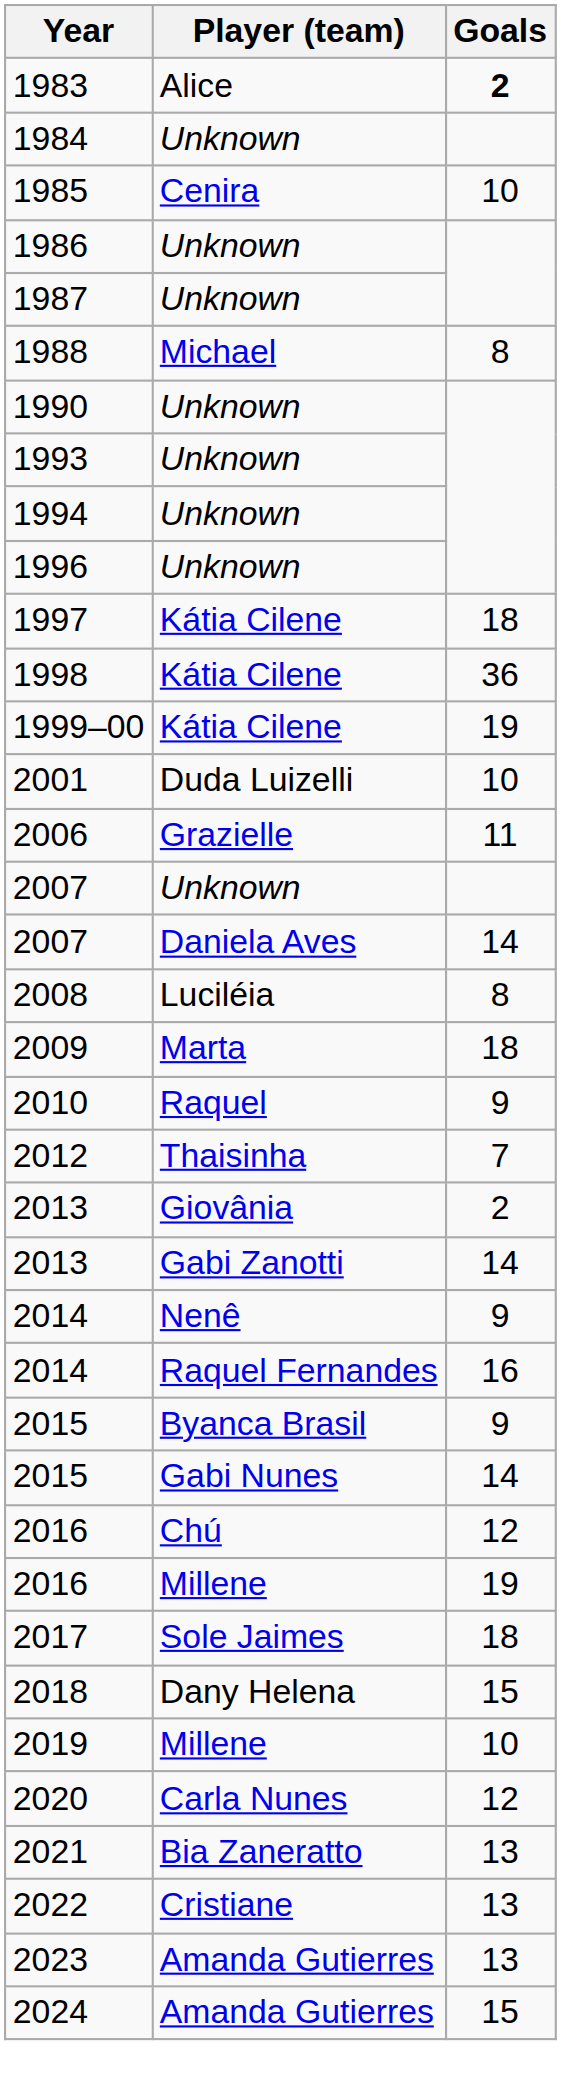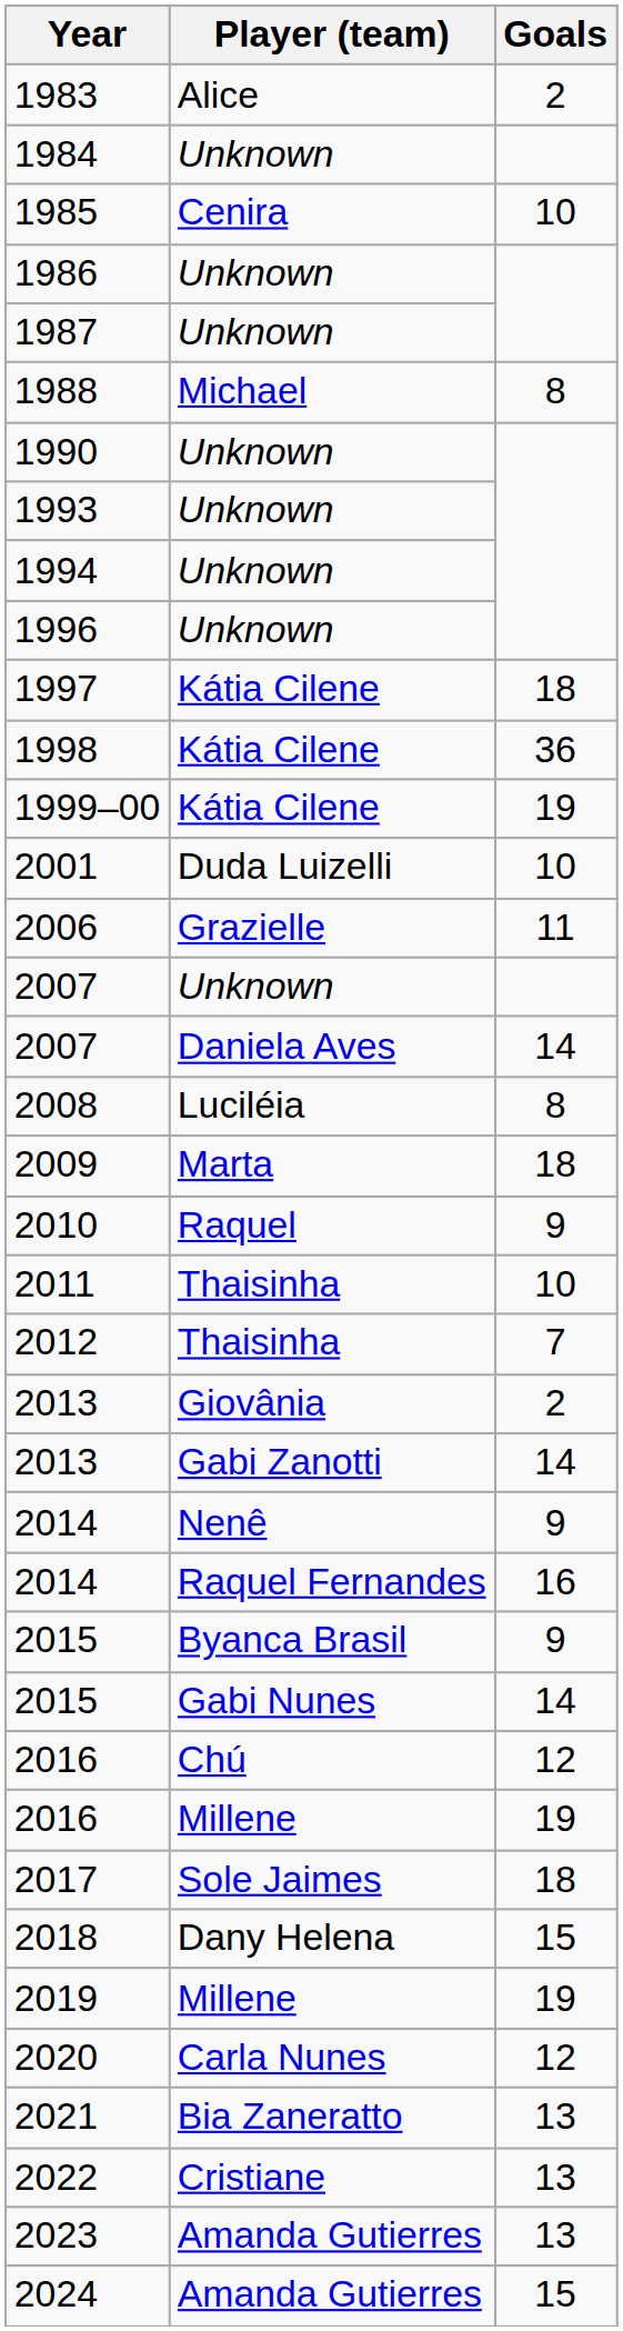 <table class="wikitable">
 <tr>
 <th>Year</th>
 <th>Player (team)</th>
 <th>Goals</th>
 </tr>
 <tr>
 <td>1983</td>
 <td>Alice </td>
-<td align=center><strong>2</strong></td>
+<td align=center>2</td>
 </tr>
 <tr>
 <td>1984</td>
 <td><em>Unknown</em></td>
 </tr>
 <tr>
 <td>1985</td>
 <td><a href='#'>Cenira</a> </td>
 <td align=center>10</td>
 </tr>
 <tr>
 <td>1986</td>
 <td><em>Unknown</em></td>
 </tr>
 <tr>
 <td>1987</td>
 <td><em>Unknown</em></td>
 </tr>
 <tr>
 <td>1988</td>
 <td><a href='#'>Michael</a> </td>
 <td align=center>8</td>
 </tr>
 <tr>
 <td>1990</td>
 <td><em>Unknown</em></td>
 </tr>
 <tr>
 <td>1993</td>
 <td><em>Unknown</em></td>
 </tr>
 <tr>
 <td>1994</td>
 <td><em>Unknown</em></td>
 </tr>
 <tr>
 <td>1996</td>
 <td><em>Unknown</em></td>
 </tr>
 <tr>
 <td>1997</td>
 <td><a href='#'>Kátia Cilene</a> </td>
 <td align="center">18</td>
 </tr>
 <tr>
 <td>1998</td>
 <td><a href='#'>Kátia Cilene</a> </td>
 <td align="center">36</td>
 </tr>
 <tr>
 <td>1999–00</td>
 <td><a href='#'>Kátia Cilene</a> </td>
 <td align="center">19</td>
 </tr>
 <tr>
 <td>2001</td>
 <td>Duda Luizelli </td>
 <td align="center">10</td>
 </tr>
 <tr>
 <td>2006</td>
 <td><a href='#'>Grazielle</a> </td>
 <td align="center">11</td>
 </tr>
 <tr>
 <td>2007 </td>
 <td><em>Unknown</em></td>
 </tr>
 <tr>
 <td>2007 </td>
 <td><a href='#'>Daniela Aves</a> </td>
 <td align="center">14</td>
 </tr>
 <tr>
 <td>2008</td>
 <td>Luciléia </td>
 <td align="center">8</td>
 </tr>
 <tr>
 <td>2009</td>
 <td><a href='#'>Marta</a> </td>
 <td align="center">18</td>
 </tr>
 <tr>
 <td>2010</td>
 <td><a href='#'>Raquel</a> </td>
 <td align="center">9</td>
 </tr>
 <tr>
+<td>2011</td>
+<td><a href='#'>Thaisinha</a> </td>
+<td align="center">10</td>
+</tr>
+<tr>
 <td>2012</td>
 <td><a href='#'>Thaisinha</a> </td>
 <td align="center">7</td>
 </tr>
 <tr>
 <td>2013 </td>
 <td><a href='#'>Giovânia</a> </td>
 <td align="center">2</td>
 </tr>
 <tr>
 <td>2013 </td>
 <td><a href='#'>Gabi Zanotti</a> </td>
 <td align="center">14</td>
 </tr>
 <tr>
 <td>2014 </td>
 <td><a href='#'>Nenê</a> </td>
 <td align="center">9</td>
 </tr>
 <tr>
 <td>2014 </td>
 <td><a href='#'>Raquel Fernandes</a> </td>
 <td align="center">16</td>
 </tr>
 <tr>
 <td>2015 </td>
 <td><a href='#'>Byanca Brasil</a> </td>
 <td align="center">9</td>
 </tr>
 <tr>
 <td>2015 </td>
 <td><a href='#'>Gabi Nunes</a> </td>
 <td align="center">14</td>
 </tr>
 <tr>
 <td>2016 </td>
 <td><a href='#'>Chú</a> </td>
 <td align="center">12</td>
 </tr>
 <tr>
 <td>2016 </td>
 <td><a href='#'>Millene</a> </td>
 <td align="center">19</td>
 </tr>
 <tr>
 <td>2017</td>
 <td> <a href='#'>Sole Jaimes</a> </td>
 <td align="center">18</td>
 </tr>
 <tr>
 <td>2018</td>
 <td>Dany Helena </td>
 <td align="center">15</td>
 </tr>
 <tr>
 <td>2019</td>
 <td><a href='#'>Millene</a> </td>
-<td align="center">10</td>
+<td align="center">19</td>
 </tr>
 <tr>
 <td>2020</td>
 <td><a href='#'>Carla Nunes</a> </td>
 <td align="center">12</td>
 </tr>
 <tr>
 <td>2021</td>
 <td><a href='#'>Bia Zaneratto</a> </td>
 <td align="center">13</td>
 </tr>
 <tr>
 <td>2022</td>
 <td><a href='#'>Cristiane</a> </td>
 <td align="center">13</td>
 </tr>
 <tr>
 <td>2023</td>
 <td><a href='#'>Amanda Gutierres</a> </td>
 <td align="center">13</td>
 </tr>
 <tr>
 <td>2024</td>
 <td><a href='#'>Amanda Gutierres</a> </td>
 <td align="center">15</td>
 </tr>
 </table>
